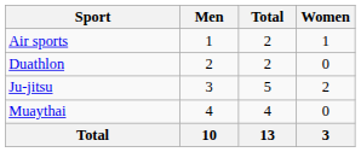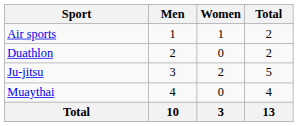 <table class="wikitable sortable" style="text-align:center;">
 <tr>
 <th width=180>Sport</th>
 <th width=55>Men</th>
+<th width=55>Women</th>
 <th width=55>Total</th>
-<th width=55>Women</th>
 </tr>
 <tr>
 <td align=left><a href='#'>Air sports</a></td>
 <td>1</td>
+<td>1</td>
 <td>2</td>
-<td>1</td>
 </tr>
 <tr>
 <td align=left><a href='#'>Duathlon</a></td>
 <td>2</td>
+<td>0</td>
 <td>2</td>
-<td>0</td>
 </tr>
 <tr>
 <td align=left><a href='#'>Ju-jitsu</a></td>
 <td>3</td>
+<td>2</td>
 <td>5</td>
-<td>2</td>
 </tr>
 <tr>
 <td align=left><a href='#'>Muaythai</a></td>
 <td>4</td>
+<td>0</td>
 <td>4</td>
-<td>0</td>
 </tr>
 <tr>
 <th>Total</th>
 <th>10</th>
+<th>3</th>
 <th>13</th>
-<th>3</th>
 </tr>
 </table>
